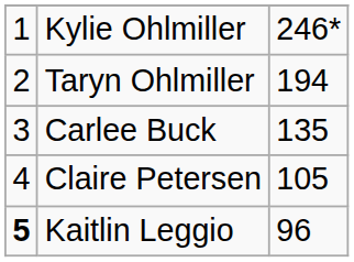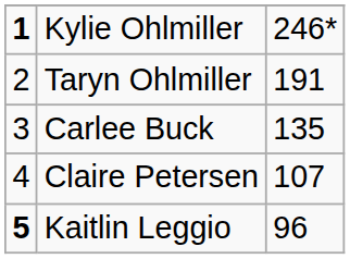 <table class="wikitable">
 <tr>
 </tr>
 <tr>
-<td>1</td>
+<td><strong>1</strong></td>
 <td>Kylie Ohlmiller</td>
 <td>246*</td>
 </tr>
 <tr>
 <td>2</td>
 <td>Taryn Ohlmiller</td>
-<td>194</td>
+<td>191</td>
 </tr>
 <tr>
 <td>3</td>
 <td>Carlee Buck</td>
 <td>135</td>
 </tr>
 <tr>
 <td>4</td>
 <td>Claire Petersen</td>
-<td>105</td>
+<td>107</td>
 </tr>
 <tr>
 <td><strong>5</strong></td>
 <td>Kaitlin Leggio</td>
 <td>96</td>
 </tr>
 </table>
